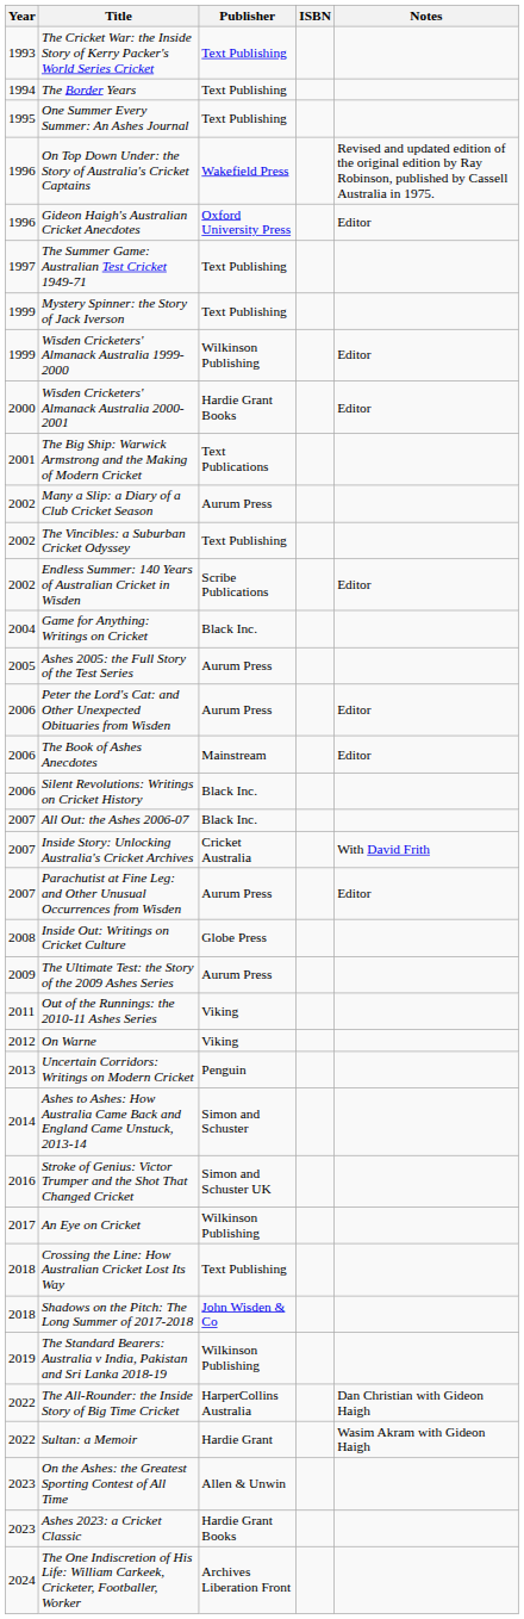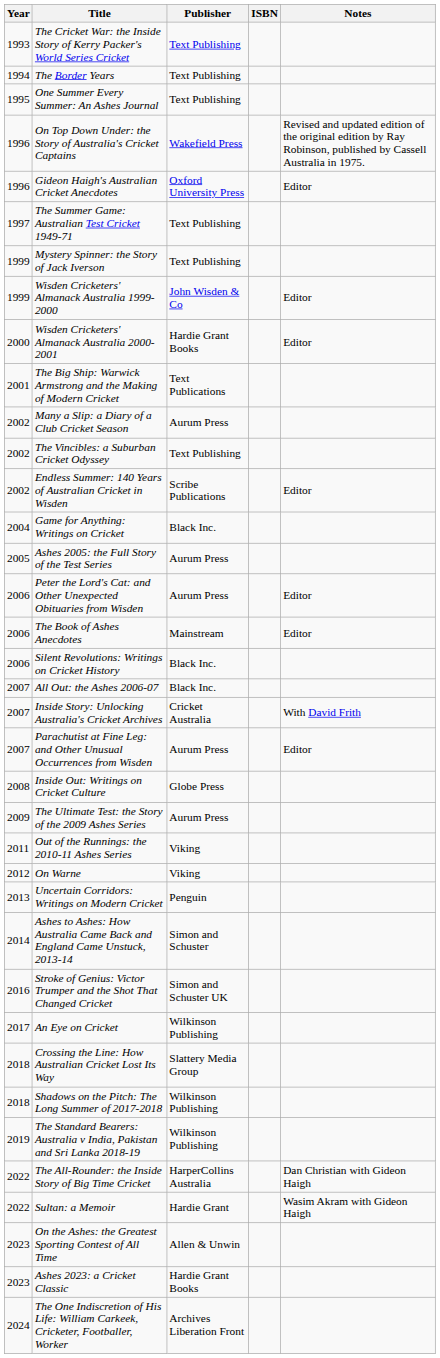 <table class="wikitable">
 <tr>
 <th>Year</th>
 <th>Title</th>
 <th>Publisher</th>
 <th>ISBN</th>
 <th>Notes</th>
 </tr>
 <tr>
 <td>1993</td>
 <td><em>The Cricket War: the Inside Story of Kerry Packer's <a href='#'>World Series Cricket</a></em></td>
 <td><a href='#'>Text Publishing</a></td>
 <td></td>
 <td></td>
 </tr>
 <tr>
 <td>1994</td>
 <td><em>The <a href='#'>Border</a> Years</em></td>
 <td>Text Publishing</td>
 <td></td>
 <td></td>
 </tr>
 <tr>
 <td>1995</td>
 <td><em>One Summer Every Summer: An Ashes Journal</em></td>
 <td>Text Publishing</td>
 <td></td>
 <td></td>
 </tr>
 <tr>
 <td>1996</td>
 <td><em>On Top Down Under: the Story of Australia's Cricket Captains</em></td>
 <td><a href='#'>Wakefield Press</a></td>
 <td></td>
 <td>Revised and updated edition of the original edition by Ray Robinson, published by Cassell Australia in 1975.</td>
 </tr>
 <tr>
 <td>1996</td>
 <td><em>Gideon Haigh's Australian Cricket Anecdotes</em></td>
 <td><a href='#'>Oxford University Press</a></td>
 <td></td>
 <td>Editor</td>
 </tr>
 <tr>
 <td>1997</td>
 <td><em>The Summer Game: Australian <a href='#'>Test Cricket</a> 1949-71</em></td>
 <td>Text Publishing</td>
 <td></td>
 <td></td>
 </tr>
 <tr>
 <td>1999</td>
 <td><em>Mystery Spinner: the Story of Jack Iverson</em></td>
 <td>Text Publishing</td>
 <td></td>
 <td></td>
 </tr>
 <tr>
 <td>1999</td>
 <td><em>Wisden Cricketers' Almanack Australia 1999-2000</em></td>
-<td>Wilkinson Publishing</td>
+<td><a href='#'>John Wisden & Co</a></td>
 <td></td>
 <td>Editor</td>
 </tr>
 <tr>
 <td>2000</td>
 <td><em>Wisden Cricketers' Almanack Australia 2000-2001</em></td>
 <td>Hardie Grant Books</td>
 <td></td>
 <td>Editor</td>
 </tr>
 <tr>
 <td>2001</td>
 <td><em>The Big Ship: Warwick Armstrong and the Making of Modern Cricket</em></td>
 <td>Text Publications</td>
 <td></td>
 <td></td>
 </tr>
 <tr>
 <td>2002</td>
 <td><em>Many a Slip: a Diary of a Club Cricket Season</em></td>
 <td>Aurum Press</td>
 <td></td>
 <td></td>
 </tr>
 <tr>
 <td>2002</td>
 <td><em>The Vincibles: a Suburban Cricket Odyssey</em></td>
 <td>Text Publishing</td>
 <td></td>
 <td></td>
 </tr>
 <tr>
 <td>2002</td>
 <td><em>Endless Summer: 140 Years of Australian Cricket in Wisden</em></td>
 <td>Scribe Publications</td>
 <td></td>
 <td>Editor</td>
 </tr>
 <tr>
 <td>2004</td>
 <td><em>Game for Anything: Writings on Cricket</em></td>
 <td>Black Inc.</td>
 <td></td>
 <td></td>
 </tr>
 <tr>
 <td>2005</td>
 <td><em>Ashes 2005: the Full Story of the Test Series</em></td>
 <td>Aurum Press</td>
 <td></td>
 <td></td>
 </tr>
 <tr>
 <td>2006</td>
 <td><em>Peter the Lord's Cat: and Other Unexpected Obituaries from Wisden</em></td>
 <td>Aurum Press</td>
 <td></td>
 <td>Editor</td>
 </tr>
 <tr>
 <td>2006</td>
 <td><em>The Book of Ashes Anecdotes</em></td>
 <td>Mainstream</td>
 <td></td>
 <td>Editor</td>
 </tr>
 <tr>
 <td>2006</td>
 <td><em>Silent Revolutions: Writings on Cricket History</em></td>
 <td>Black Inc.</td>
 <td></td>
 <td></td>
 </tr>
 <tr>
 <td>2007</td>
 <td><em>All Out: the Ashes 2006-07</em></td>
 <td>Black Inc.</td>
 <td></td>
 <td></td>
 </tr>
 <tr>
 <td>2007</td>
 <td><em>Inside Story: Unlocking Australia's Cricket Archives</em></td>
 <td>Cricket Australia</td>
 <td></td>
 <td>With <a href='#'>David Frith</a></td>
 </tr>
 <tr>
 <td>2007</td>
 <td><em>Parachutist at Fine Leg: and Other Unusual Occurrences from Wisden</em></td>
 <td>Aurum Press</td>
 <td></td>
 <td>Editor</td>
 </tr>
 <tr>
 <td>2008</td>
 <td><em>Inside Out: Writings on Cricket Culture</em></td>
 <td>Globe Press</td>
 <td></td>
 <td></td>
 </tr>
 <tr>
 <td>2009</td>
 <td><em>The Ultimate Test: the Story of the 2009 Ashes Series</em></td>
 <td>Aurum Press</td>
 <td></td>
 <td></td>
 </tr>
 <tr>
 <td>2011</td>
 <td><em>Out of the Runnings: the 2010-11 Ashes Series</em></td>
 <td>Viking</td>
 <td></td>
 <td></td>
 </tr>
 <tr>
 <td>2012</td>
 <td><em>On Warne</em></td>
 <td>Viking</td>
 <td></td>
 <td></td>
 </tr>
 <tr>
 <td>2013</td>
 <td><em>Uncertain Corridors: Writings on Modern Cricket</em></td>
 <td>Penguin</td>
 <td></td>
 <td></td>
 </tr>
 <tr>
 <td>2014</td>
 <td><em>Ashes to Ashes: How Australia Came Back and England Came Unstuck, 2013-14</em></td>
 <td>Simon and Schuster</td>
 <td></td>
 <td></td>
 </tr>
 <tr>
 <td>2016</td>
 <td><em>Stroke of Genius: Victor Trumper and the Shot That Changed Cricket</em></td>
 <td>Simon and Schuster UK</td>
 <td></td>
 <td></td>
 </tr>
 <tr>
 <td>2017</td>
 <td><em>An Eye on Cricket</em></td>
 <td>Wilkinson Publishing</td>
 <td></td>
 <td></td>
 </tr>
 <tr>
 <td>2018</td>
 <td><em>Crossing the Line: How Australian Cricket Lost Its Way</em></td>
-<td>Text Publishing</td>
+<td>Slattery Media Group</td>
 <td></td>
 <td></td>
 </tr>
 <tr>
 <td>2018</td>
 <td><em>Shadows on the Pitch: The Long Summer of 2017-2018</em></td>
-<td><a href='#'>John Wisden & Co</a></td>
+<td>Wilkinson Publishing</td>
 <td></td>
 <td></td>
 </tr>
 <tr>
 <td>2019</td>
 <td><em>The Standard Bearers: Australia v India, Pakistan and Sri Lanka 2018-19</em></td>
 <td>Wilkinson Publishing</td>
 <td></td>
 <td></td>
 </tr>
 <tr>
 <td>2022</td>
 <td><em>The All-Rounder: the Inside Story of Big Time Cricket</em></td>
 <td>HarperCollins Australia</td>
 <td></td>
 <td>Dan Christian with Gideon Haigh</td>
 </tr>
 <tr>
 <td>2022</td>
 <td><em>Sultan: a Memoir</em></td>
 <td>Hardie Grant</td>
 <td></td>
 <td>Wasim Akram with Gideon Haigh</td>
 </tr>
 <tr>
 <td>2023</td>
 <td><em>On the Ashes: the Greatest Sporting Contest of All Time</em></td>
 <td>Allen & Unwin</td>
 <td></td>
 <td></td>
 </tr>
 <tr>
 <td>2023</td>
 <td><em>Ashes 2023: a Cricket Classic</em></td>
 <td>Hardie Grant Books</td>
 <td></td>
 <td></td>
 </tr>
 <tr>
 <td>2024</td>
 <td><em>The One Indiscretion of His Life: William Carkeek, Cricketer, Footballer, Worker</em></td>
 <td>Archives Liberation Front</td>
 <td></td>
 <td></td>
 </tr>
 </table>
